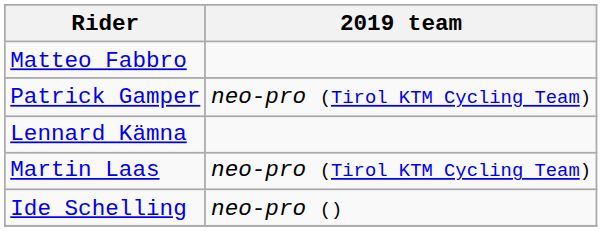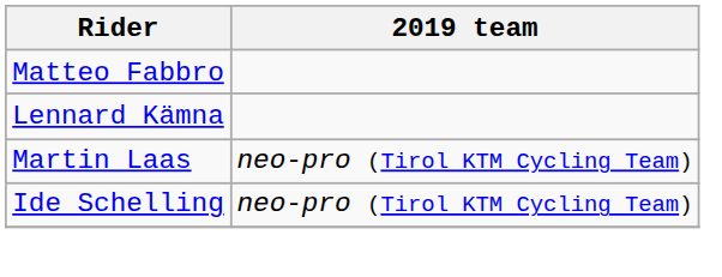 <table class="wikitable">
 <tr>
 <th>Rider</th>
 <th>2019 team</th>
 </tr>
 <tr>
 <td><a href='#'>Matteo Fabbro</a></td>
 <td></td>
-</tr>
-<tr>
-<td><a href='#'>Patrick Gamper</a></td>
-<td><em>neo-pro</em> <small>(<a href='#'>Tirol KTM Cycling Team</a>)</small></td>
 </tr>
 <tr>
 <td><a href='#'>Lennard Kämna</a></td>
 <td></td>
 </tr>
 <tr>
 <td><a href='#'>Martin Laas</a></td>
 <td><em>neo-pro</em> <small>(<a href='#'>Tirol KTM Cycling Team</a>)</small></td>
 </tr>
 <tr>
 <td><a href='#'>Ide Schelling</a></td>
-<td><em>neo-pro</em> <small>()</small></td>
+<td><em>neo-pro</em> <small>(<a href='#'>Tirol KTM Cycling Team</a>)</small></td>
 </tr>
 <tr>
 </tr>
 </table>
